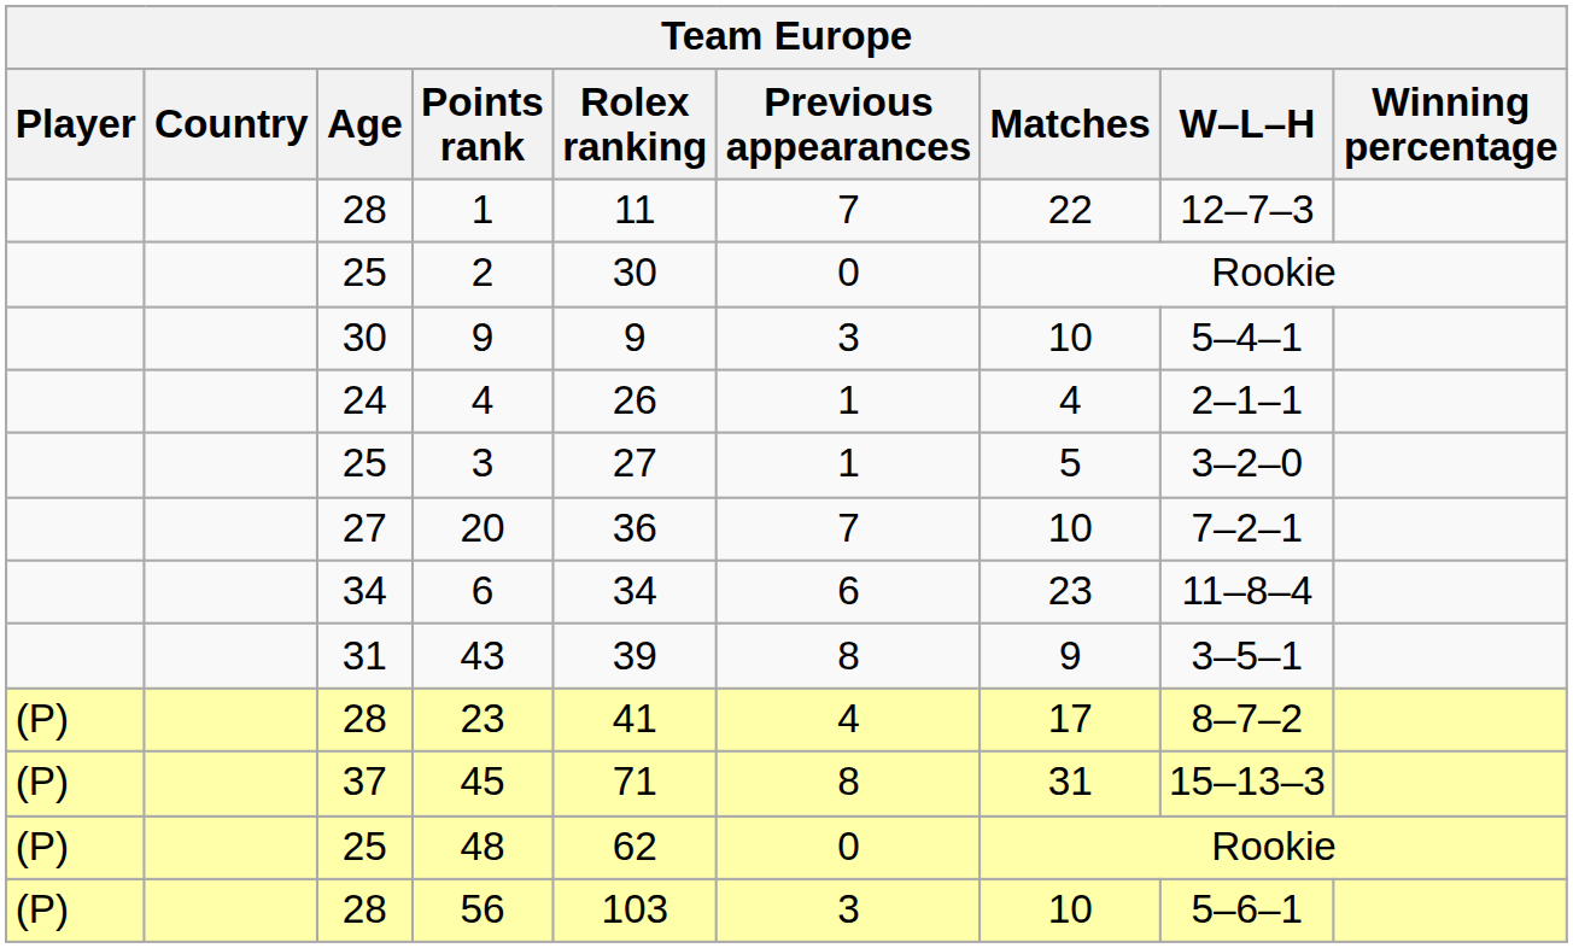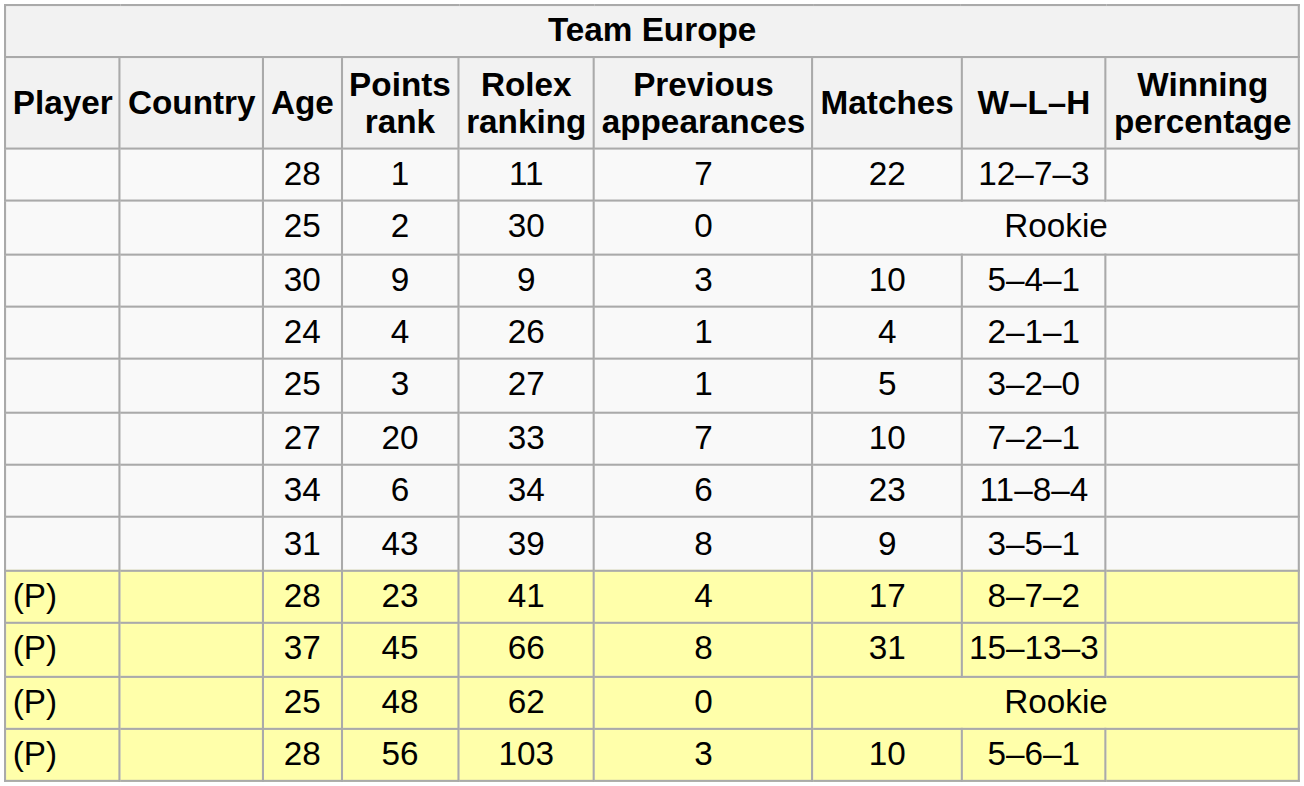 <table class="wikitable sortable" style="text-align:center">
 <tr>
 <th colspan="9"> Team Europe</th>
 </tr>
 <tr>
 <th>Player</th>
 <th>Country</th>
 <th>Age</th>
 <th data-sort-type="number">Points<br>rank</th>
 <th data-sort-type="number">Rolex<br>ranking</th>
 <th data-sort-type="number">Previous<br>appearances</th>
 <th data-sort-type="number">Matches</th>
 <th data-sort-type="number">W–L–H</th>
 <th data-sort-type="number">Winning<br>percentage</th>
 </tr>
 <tr>
 <td align="left"></td>
 <td align="left"></td>
 <td>28</td>
 <td>1</td>
 <td>11</td>
 <td>7</td>
 <td>22</td>
 <td>12–7–3</td>
 <td></td>
 </tr>
 <tr>
 <td align="left"></td>
 <td align="left"></td>
 <td>25</td>
 <td>2</td>
 <td>30</td>
 <td>0</td>
 <td colspan=3>Rookie</td>
 </tr>
 <tr>
 <td align="left"></td>
 <td align="left"></td>
 <td>30</td>
 <td>9</td>
 <td>9</td>
 <td>3</td>
 <td>10</td>
 <td>5–4–1</td>
 <td></td>
 </tr>
 <tr>
 <td align="left"></td>
 <td align="left"></td>
 <td>24</td>
 <td>4</td>
 <td>26</td>
 <td>1</td>
 <td>4</td>
 <td>2–1–1</td>
 <td></td>
 </tr>
 <tr>
 <td align="left"></td>
 <td align="left"></td>
 <td>25</td>
 <td>3</td>
 <td>27</td>
 <td>1</td>
 <td>5</td>
 <td>3–2–0</td>
 <td></td>
 </tr>
 <tr>
 <td align="left"></td>
 <td align="left"></td>
 <td>27</td>
 <td>20</td>
-<td>36</td>
+<td>33</td>
 <td>7</td>
 <td>10</td>
 <td>7–2–1</td>
 <td></td>
 </tr>
 <tr>
 <td align="left"></td>
 <td align="left"></td>
 <td>34</td>
 <td>6</td>
 <td>34</td>
 <td>6</td>
 <td>23</td>
 <td>11–8–4</td>
 <td></td>
 </tr>
 <tr>
 <td align="left"></td>
 <td align="left"></td>
 <td>31</td>
 <td>43</td>
 <td>39</td>
 <td>8</td>
 <td>9</td>
 <td>3–5–1</td>
 <td></td>
 </tr>
 <tr style="background:#ffa;">
 <td align="left"> (P)</td>
 <td align="left"></td>
 <td>28</td>
 <td>23</td>
 <td>41</td>
 <td>4</td>
 <td>17</td>
 <td>8–7–2</td>
 <td></td>
 </tr>
 <tr style="background:#ffa;">
 <td align="left"> (P)</td>
 <td align="left"></td>
 <td>37</td>
 <td>45</td>
-<td>71</td>
+<td>66</td>
 <td>8</td>
 <td>31</td>
 <td>15–13–3</td>
 <td></td>
 </tr>
 <tr style="background:#ffa;">
 <td align="left"> (P)</td>
 <td align="left"></td>
 <td>25</td>
 <td>48</td>
 <td>62</td>
 <td>0</td>
 <td colspan=3>Rookie</td>
 </tr>
 <tr style="background:#ffa;">
 <td align="left"> (P)</td>
 <td align="left"></td>
 <td>28</td>
 <td>56</td>
 <td>103</td>
 <td>3</td>
 <td>10</td>
 <td>5–6–1</td>
 <td></td>
 </tr>
 </table>
